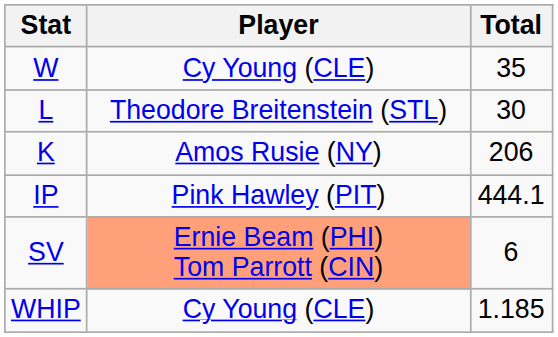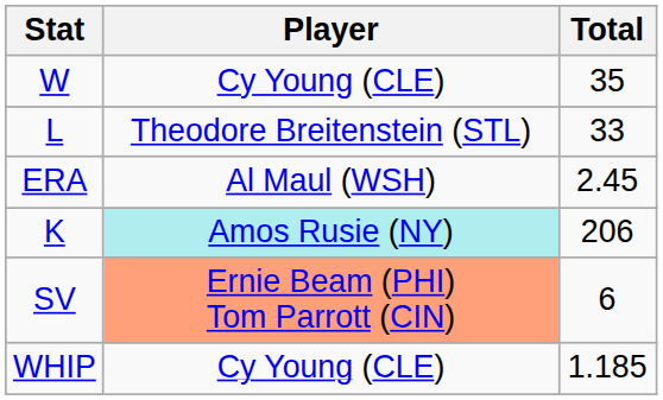 <table class="wikitable" style="text-align:center;">
 <tr>
 <th style="width:15%;">Stat</th>
 <th>Player</th>
 <th style="width:15%;">Total</th>
 </tr>
 <tr>
 <td><a href='#'>W</a></td>
 <td><a href='#'>Cy Young</a> (<a href='#'>CLE</a>)</td>
 <td>35</td>
 </tr>
 <tr>
 <td><a href='#'>L</a></td>
 <td><a href='#'>Theodore Breitenstein</a> (<a href='#'>STL</a>)</td>
-<td>30</td>
+<td>33</td>
+</tr>
+<tr>
+<td><a href='#'>ERA</a></td>
+<td><a href='#'>Al Maul</a> (<a href='#'>WSH</a>)</td>
+<td>2.45</td>
 </tr>
 <tr>
 <td><a href='#'>K</a></td>
-<td><a href='#'>Amos Rusie</a> (<a href='#'>NY</a>)</td>
+<td style="background: paleturquoise;"><a href='#'>Amos Rusie</a> (<a href='#'>NY</a>)</td>
 <td>206</td>
-</tr>
-<tr>
-<td><a href='#'>IP</a></td>
-<td><a href='#'>Pink Hawley</a> (<a href='#'>PIT</a>)</td>
-<td>444.1</td>
 </tr>
 <tr>
 <td><a href='#'>SV</a></td>
 <td style="background: lightsalmon;"><a href='#'>Ernie Beam</a> (<a href='#'>PHI</a>)<br><a href='#'>Tom Parrott</a> (<a href='#'>CIN</a>)</td>
 <td>6</td>
 </tr>
 <tr>
 <td><a href='#'>WHIP</a></td>
 <td><a href='#'>Cy Young</a> (<a href='#'>CLE</a>)</td>
 <td>1.185</td>
 </tr>
 </table>
